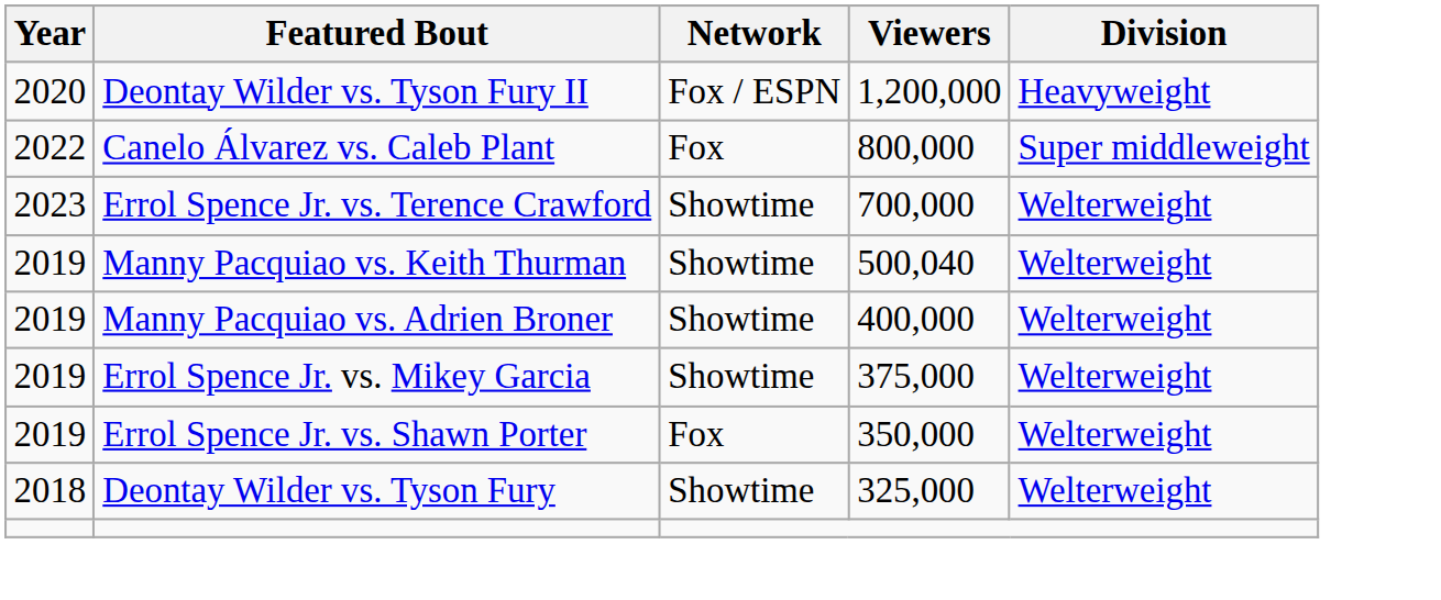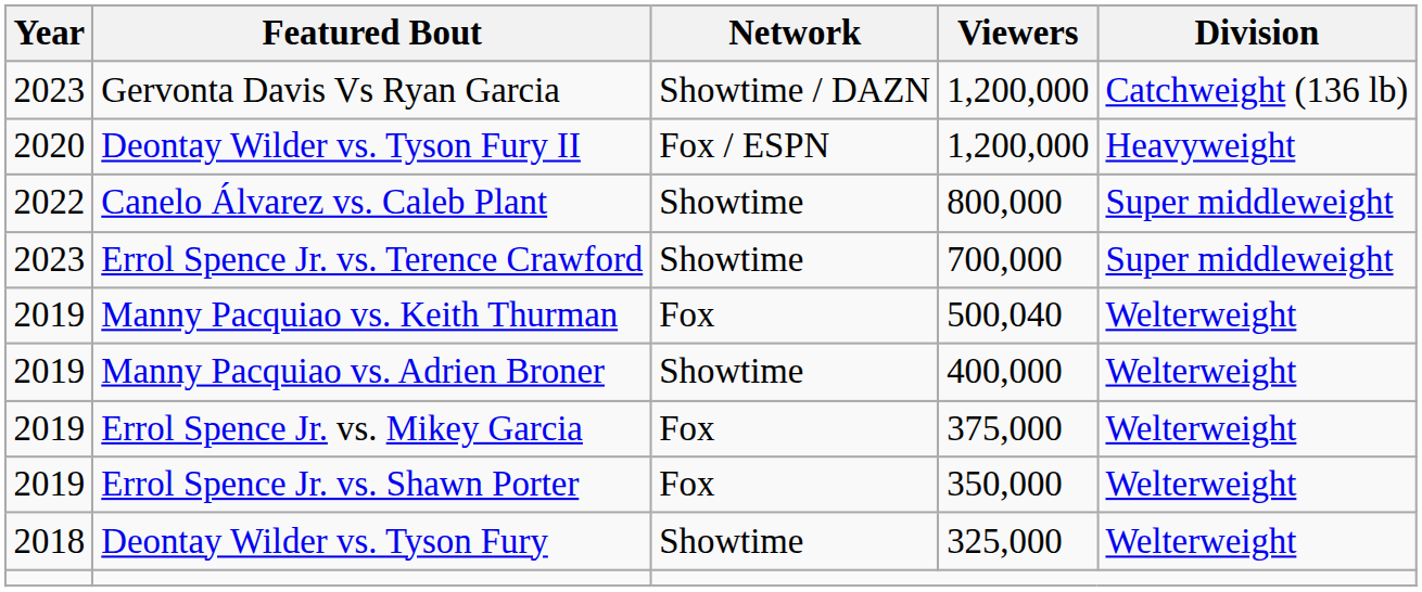 <table class="wikitable">
 <tr>
 <th>Year</th>
 <th>Featured Bout</th>
 <th>Network</th>
 <th>Viewers</th>
 <th>Division</th>
+</tr>
+<tr>
+<td>2023</td>
+<td>Gervonta Davis Vs Ryan Garcia</td>
+<td>Showtime / DAZN</td>
+<td>1,200,000</td>
+<td><a href='#'>Catchweight</a> (136 lb)</td>
 </tr>
 <tr>
 <td>2020</td>
 <td><a href='#'>Deontay Wilder vs. Tyson Fury II</a></td>
 <td>Fox / ESPN</td>
 <td>1,200,000</td>
 <td><a href='#'>Heavyweight</a></td>
 </tr>
 <tr>
 <td>2022</td>
 <td><a href='#'>Canelo Álvarez vs. Caleb Plant</a></td>
-<td>Fox</td>
+<td>Showtime</td>
 <td>800,000</td>
 <td><a href='#'>Super middleweight</a></td>
 </tr>
 <tr>
 <td>2023</td>
 <td><a href='#'>Errol Spence Jr. vs. Terence Crawford</a></td>
 <td>Showtime</td>
 <td>700,000</td>
-<td><a href='#'>Welterweight</a></td>
+<td><a href='#'>Super middleweight</a></td>
 </tr>
 <tr>
 <td>2019</td>
 <td><a href='#'>Manny Pacquiao vs. Keith Thurman</a></td>
-<td>Showtime</td>
+<td>Fox</td>
 <td>500,040</td>
 <td><a href='#'>Welterweight</a></td>
 </tr>
 <tr>
 <td>2019</td>
 <td><a href='#'>Manny Pacquiao vs. Adrien Broner</a></td>
 <td>Showtime</td>
 <td>400,000</td>
 <td><a href='#'>Welterweight</a></td>
 </tr>
 <tr>
 <td>2019</td>
 <td><a href='#'>Errol Spence Jr.</a> vs. <a href='#'>Mikey Garcia</a></td>
-<td>Showtime</td>
+<td>Fox</td>
 <td>375,000</td>
 <td><a href='#'>Welterweight</a></td>
 </tr>
 <tr>
 <td>2019</td>
 <td><a href='#'>Errol Spence Jr. vs. Shawn Porter</a></td>
 <td>Fox</td>
 <td>350,000</td>
 <td><a href='#'>Welterweight</a></td>
 </tr>
 <tr>
 <td>2018</td>
 <td><a href='#'>Deontay Wilder vs. Tyson Fury</a></td>
 <td>Showtime</td>
 <td>325,000</td>
 <td><a href='#'>Welterweight</a></td>
 </tr>
 <tr>
 <td></td>
 <td></td>
 </tr>
 </table>
